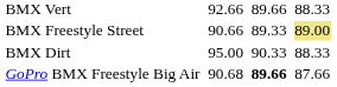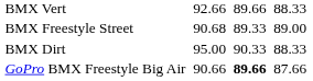 <table>
 <tr>
 <td>BMX Vert</td>
 <td></td>
 <td>92.66</td>
 <td></td>
 <td>89.66</td>
 <td></td>
 <td>88.33</td>
 </tr>
 <tr>
 <td>BMX Freestyle Street</td>
 <td></td>
-<td>90.66</td>
+<td>90.68</td>
 <td></td>
 <td>89.33</td>
 <td></td>
-<td style="background: khaki;">89.00</td>
+<td>89.00</td>
 </tr>
 <tr>
 <td>BMX Dirt</td>
 <td></td>
 <td>95.00</td>
 <td></td>
 <td>90.33</td>
 <td></td>
 <td>88.33</td>
 </tr>
 <tr>
 <td><em><a href='#'>GoPro</a></em> BMX Freestyle Big Air</td>
 <td></td>
-<td>90.68</td>
+<td>90.66</td>
 <td></td>
 <td><strong>89.66</strong></td>
 <td></td>
 <td>87.66</td>
 </tr>
 </table>
